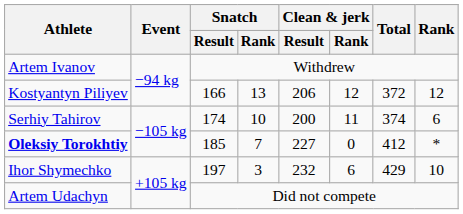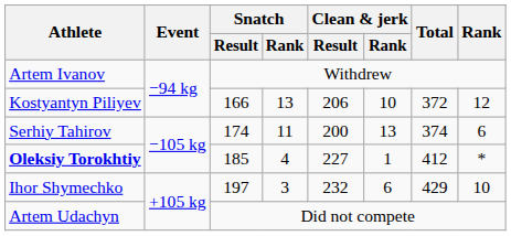 <table class="wikitable" style="font-size:90%">
 <tr>
 <th rowspan="2">Athlete</th>
 <th rowspan="2">Event</th>
 <th colspan="2">Snatch</th>
 <th colspan="2">Clean & jerk</th>
 <th rowspan="2">Total</th>
 <th rowspan="2">Rank</th>
 </tr>
 <tr style="font-size:95%">
 <th>Result</th>
 <th>Rank</th>
 <th>Result</th>
 <th>Rank</th>
 </tr>
 <tr align=center>
 <td align=left><a href='#'>Artem Ivanov</a></td>
 <td align=left rowspan=2><a href='#'>−94 kg</a></td>
 <td colspan=6>Withdrew</td>
 </tr>
 <tr align=center>
 <td align=left><a href='#'>Kostyantyn Piliyev</a></td>
 <td>166</td>
 <td>13</td>
 <td>206</td>
-<td>12</td>
+<td>10</td>
 <td>372</td>
 <td>12</td>
 </tr>
 <tr align=center>
 <td align=left><a href='#'>Serhiy Tahirov</a></td>
 <td align=left rowspan=2><a href='#'>−105 kg</a></td>
 <td>174</td>
-<td>10</td>
+<td>11</td>
 <td>200</td>
-<td>11</td>
+<td>13</td>
 <td>374</td>
 <td>6</td>
 </tr>
 <tr align=center>
 <td align=left><strong><a href='#'>Oleksiy Torokhtiy</a></strong></td>
 <td>185</td>
-<td>7</td>
+<td>4</td>
 <td>227</td>
-<td>0</td>
+<td>1</td>
 <td>412</td>
 <td>*</td>
 </tr>
 <tr align=center>
 <td align=left><a href='#'>Ihor Shymechko</a></td>
 <td align=left rowspan=2><a href='#'>+105 kg</a></td>
 <td>197</td>
 <td>3</td>
 <td>232</td>
 <td>6</td>
 <td>429</td>
 <td>10</td>
 </tr>
 <tr align=center>
 <td align=left><a href='#'>Artem Udachyn</a></td>
 <td colspan=6>Did not compete</td>
 </tr>
 </table>
